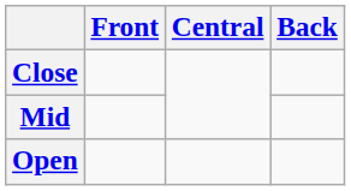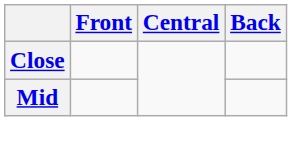 <table class="wikitable" style="text-align:center">
 <tr>
 <th></th>
 <th><a href='#'>Front</a></th>
 <th><a href='#'>Central</a></th>
 <th><a href='#'>Back</a></th>
 </tr>
 <tr>
 <th><a href='#'>Close</a></th>
 <td></td>
 <td rowspan="2"></td>
 <td></td>
 </tr>
 <tr>
 <th><a href='#'>Mid</a></th>
 <td></td>
 <td></td>
 </tr>
-<tr>
-<th><a href='#'>Open</a></th>
-<td></td>
-<td></td>
-<td></td>
-</tr>
 </table>
